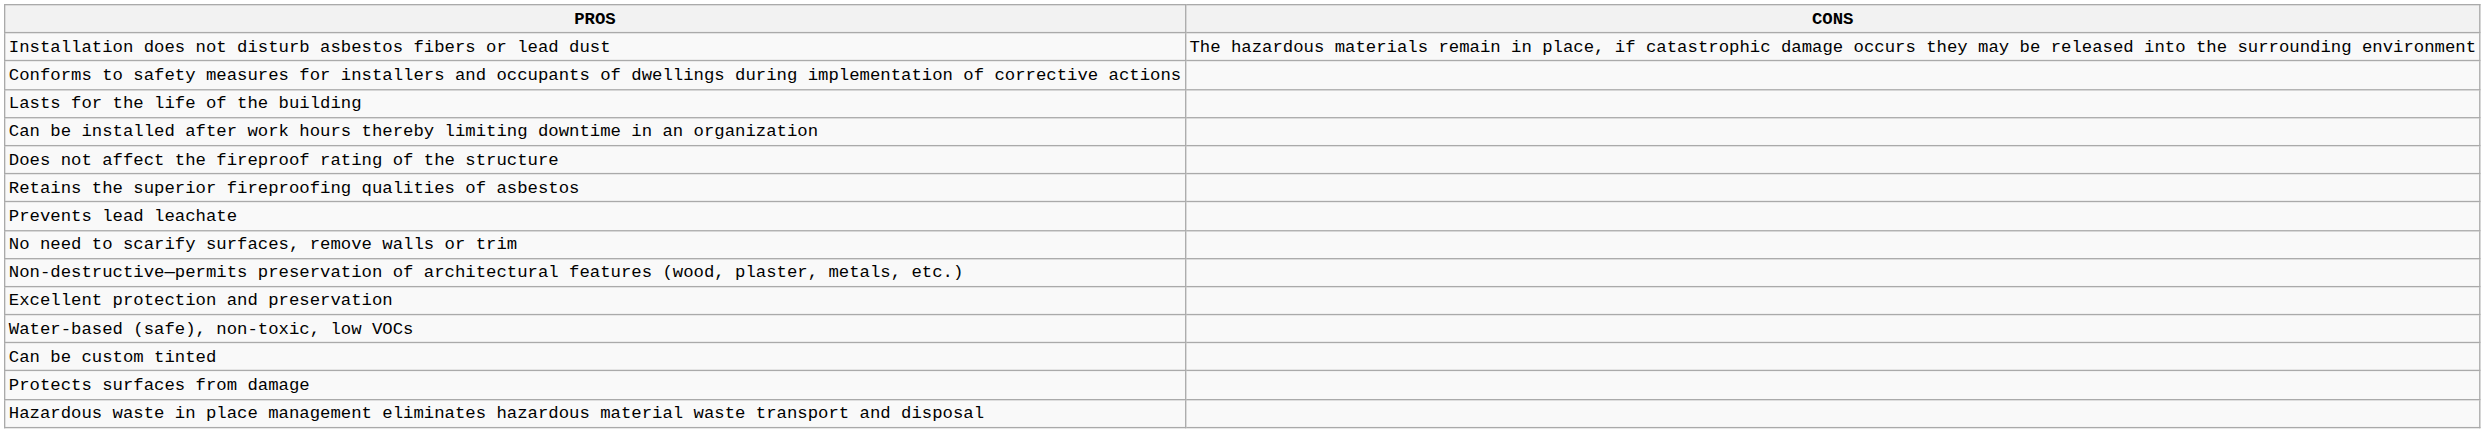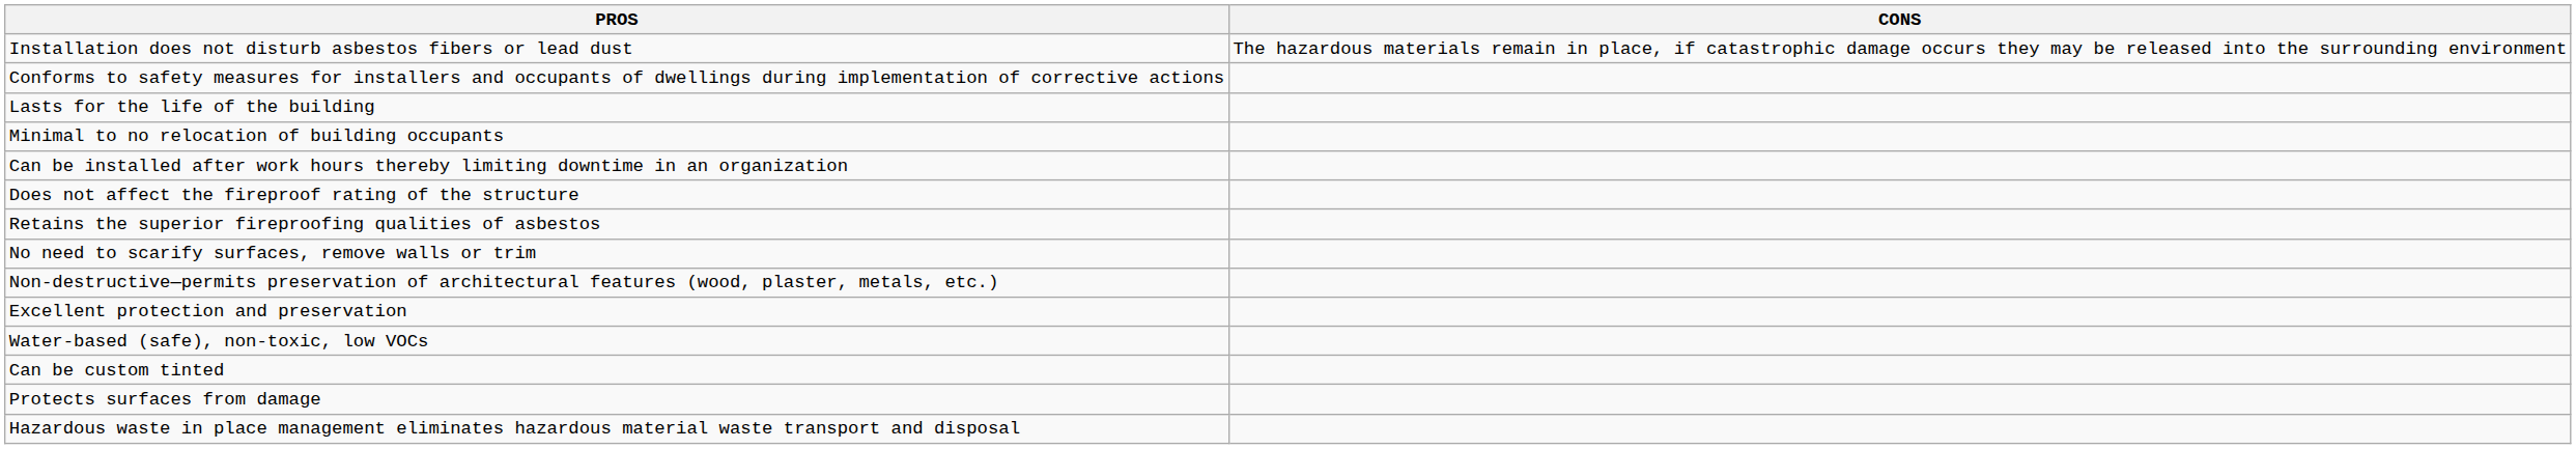 <table class="wikitable">
 <tr>
 <th>PROS</th>
 <th>CONS</th>
 </tr>
 <tr>
 <td>Installation does not disturb asbestos fibers or lead dust</td>
 <td>The hazardous materials remain in place, if catastrophic damage occurs they may be released into the surrounding environment</td>
 </tr>
 <tr>
 <td>Conforms to safety measures for installers and occupants of dwellings during implementation of corrective actions</td>
 <td></td>
 </tr>
 <tr>
 <td>Lasts for the life of the building</td>
 <td></td>
 </tr>
 <tr>
+<td>Minimal to no relocation of building occupants</td>
+<td></td>
+</tr>
+<tr>
 <td>Can be installed after work hours thereby limiting downtime in an organization</td>
 <td></td>
 </tr>
 <tr>
 <td>Does not affect the fireproof rating of the structure</td>
 <td></td>
 </tr>
 <tr>
 <td>Retains the superior fireproofing qualities of asbestos</td>
-<td></td>
-</tr>
-<tr>
-<td>Prevents lead leachate</td>
 <td></td>
 </tr>
 <tr>
 <td>No need to scarify surfaces, remove walls or trim</td>
 <td></td>
 </tr>
 <tr>
 <td>Non-destructive—permits preservation of architectural features (wood, plaster, metals, etc.)</td>
 <td></td>
 </tr>
 <tr>
 <td>Excellent protection and preservation</td>
 <td></td>
 </tr>
 <tr>
 <td>Water-based (safe), non-toxic, low VOCs</td>
 <td></td>
 </tr>
 <tr>
 <td>Can be custom tinted</td>
 <td></td>
 </tr>
 <tr>
 <td>Protects surfaces from damage</td>
 <td></td>
 </tr>
 <tr>
 <td>Hazardous waste in place management eliminates hazardous material waste transport and disposal</td>
 <td></td>
 </tr>
 </table>
